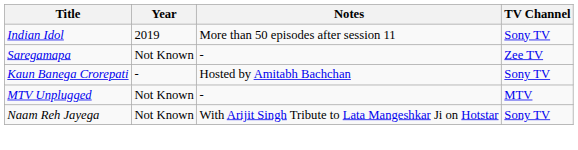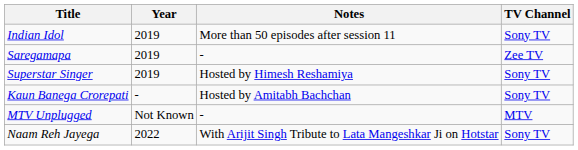 <table class="wikitable sortable">
 <tr>
 <th>Title</th>
 <th>Year</th>
 <th>Notes</th>
 <th>TV Channel</th>
 </tr>
 <tr>
 <td><em><a href='#'>Indian Idol</a></em></td>
 <td>2019</td>
 <td>More than 50 episodes after session 11</td>
 <td><a href='#'>Sony TV</a></td>
 </tr>
 <tr>
 <td><em><a href='#'>Saregamapa</a></em></td>
-<td>Not Known</td>
+<td>2019</td>
 <td>-</td>
 <td><a href='#'>Zee TV</a></td>
+</tr>
+<tr>
+<td><em><a href='#'>Superstar Singer</a></em></td>
+<td>2019</td>
+<td>Hosted by <a href='#'>Himesh Reshamiya</a></td>
+<td><a href='#'>Sony TV</a></td>
 </tr>
 <tr>
 <td><em><a href='#'>Kaun Banega Crorepati</a></em></td>
 <td>-</td>
 <td>Hosted by <a href='#'>Amitabh Bachchan</a></td>
 <td><a href='#'>Sony TV</a></td>
 </tr>
 <tr>
 <td><em><a href='#'>MTV Unplugged</a></em></td>
 <td>Not Known</td>
 <td>-</td>
 <td><a href='#'>MTV</a></td>
 </tr>
 <tr>
 <td><em>Naam Reh Jayega</em></td>
-<td>Not Known</td>
+<td>2022</td>
 <td>With <a href='#'>Arijit Singh</a> Tribute to <a href='#'>Lata Mangeshkar</a> Ji on <a href='#'>Hotstar</a></td>
 <td><a href='#'>Sony TV</a></td>
 </tr>
 </table>
